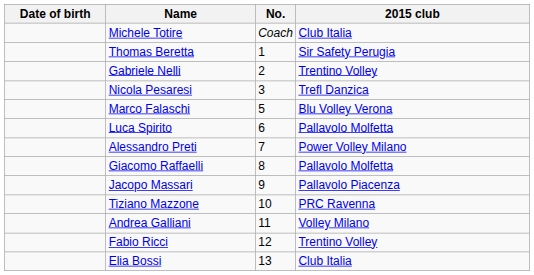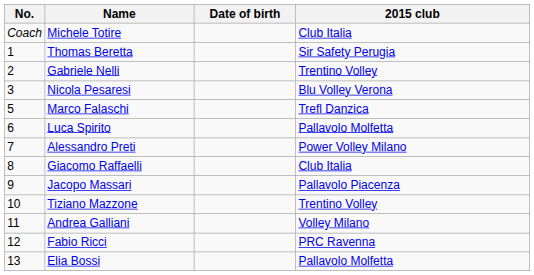 <table class=wikitable sortable style=font-size:100%; text-align:center;>
 <tr>
+<th>No.</th>
+<th style=width:12em>Name</th>
 <th style=width:8em>Date of birth</th>
-<th style=width:12em>Name</th>
-<th>No.</th>
 <th style=width:19em>2015 club</th>
 </tr>
 <tr>
+<td><em>Coach</em></td>
+<td><a href='#'>Michele Totire</a></td>
 <td></td>
-<td><a href='#'>Michele Totire</a></td>
-<td><em>Coach</em></td>
 <td> <a href='#'>Club Italia</a></td>
 </tr>
 <tr>
+<td>1</td>
+<td><a href='#'>Thomas Beretta</a></td>
 <td></td>
-<td><a href='#'>Thomas Beretta</a></td>
-<td>1</td>
 <td> <a href='#'>Sir Safety Perugia</a></td>
 </tr>
 <tr>
+<td>2</td>
+<td><a href='#'>Gabriele Nelli</a></td>
 <td></td>
-<td><a href='#'>Gabriele Nelli</a></td>
-<td>2</td>
 <td> <a href='#'>Trentino Volley</a></td>
 </tr>
 <tr>
+<td>3</td>
+<td><a href='#'>Nicola Pesaresi</a></td>
 <td></td>
-<td><a href='#'>Nicola Pesaresi</a></td>
-<td>3</td>
+<td> <a href='#'>Blu Volley Verona</a></td>
+</tr>
+<tr>
+<td>5</td>
+<td><a href='#'>Marco Falaschi</a></td>
+<td></td>
 <td> <a href='#'>Trefl Danzica</a></td>
 </tr>
 <tr>
+<td>6</td>
+<td><a href='#'>Luca Spirito</a></td>
 <td></td>
-<td><a href='#'>Marco Falaschi</a></td>
-<td>5</td>
-<td> <a href='#'>Blu Volley Verona</a></td>
-</tr>
-<tr>
-<td></td>
-<td><a href='#'>Luca Spirito</a></td>
-<td>6</td>
 <td> <a href='#'>Pallavolo Molfetta</a></td>
 </tr>
 <tr>
+<td>7</td>
+<td><a href='#'>Alessandro Preti</a></td>
 <td></td>
-<td><a href='#'>Alessandro Preti</a></td>
-<td>7</td>
 <td> <a href='#'>Power Volley Milano</a></td>
 </tr>
 <tr>
+<td>8</td>
+<td><a href='#'>Giacomo Raffaelli</a></td>
 <td></td>
-<td><a href='#'>Giacomo Raffaelli</a></td>
-<td>8</td>
-<td> <a href='#'>Pallavolo Molfetta</a></td>
+<td> <a href='#'>Club Italia</a></td>
 </tr>
 <tr>
+<td>9</td>
+<td><a href='#'>Jacopo Massari</a></td>
 <td></td>
-<td><a href='#'>Jacopo Massari</a></td>
-<td>9</td>
 <td> <a href='#'>Pallavolo Piacenza</a></td>
 </tr>
 <tr>
+<td>10</td>
+<td><a href='#'>Tiziano Mazzone</a></td>
 <td></td>
-<td><a href='#'>Tiziano Mazzone</a></td>
-<td>10</td>
+<td> <a href='#'>Trentino Volley</a></td>
+</tr>
+<tr>
+<td>11</td>
+<td><a href='#'>Andrea Galliani</a></td>
+<td></td>
+<td> <a href='#'>Volley Milano</a></td>
+</tr>
+<tr>
+<td>12</td>
+<td><a href='#'>Fabio Ricci</a></td>
+<td></td>
 <td> <a href='#'>PRC Ravenna</a></td>
 </tr>
 <tr>
+<td>13</td>
+<td><a href='#'>Elia Bossi</a></td>
 <td></td>
-<td><a href='#'>Andrea Galliani</a></td>
-<td>11</td>
-<td> <a href='#'>Volley Milano</a></td>
-</tr>
-<tr>
-<td></td>
-<td><a href='#'>Fabio Ricci</a></td>
-<td>12</td>
-<td> <a href='#'>Trentino Volley</a></td>
-</tr>
-<tr>
-<td></td>
-<td><a href='#'>Elia Bossi</a></td>
-<td>13</td>
-<td> <a href='#'>Club Italia</a></td>
+<td> <a href='#'>Pallavolo Molfetta</a></td>
 </tr>
 </table>
